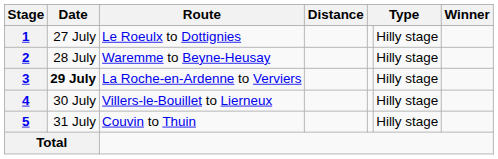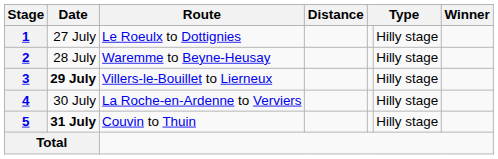 <table class="wikitable">
 <tr>
 <th>Stage</th>
 <th>Date</th>
 <th>Route</th>
 <th>Distance</th>
 <th colspan="2">Type</th>
 <th>Winner</th>
 </tr>
 <tr>
 <th scope="row"><a href='#'>1</a></th>
 <td align=right>27 July</td>
 <td><a href='#'>Le Roeulx</a> to <a href='#'>Dottignies</a></td>
 <td style="text-align:center;"></td>
 <td></td>
 <td>Hilly stage</td>
 <td></td>
 </tr>
 <tr>
 <th scope="row"><a href='#'>2</a></th>
 <td align=right>28 July</td>
 <td><a href='#'>Waremme</a> to <a href='#'>Beyne-Heusay</a></td>
 <td style="text-align:center;"></td>
 <td></td>
 <td>Hilly stage</td>
 <td></td>
 </tr>
 <tr>
 <th scope="row"><a href='#'>3</a></th>
 <td align=right><strong>29 July</strong></td>
-<td><a href='#'>La Roche-en-Ardenne</a> to <a href='#'>Verviers</a></td>
+<td><a href='#'>Villers-le-Bouillet</a> to <a href='#'>Lierneux</a></td>
 <td style="text-align:center;"></td>
 <td></td>
 <td>Hilly stage</td>
 <td></td>
 </tr>
 <tr>
 <th scope="row"><a href='#'>4</a></th>
 <td align=right>30 July</td>
-<td><a href='#'>Villers-le-Bouillet</a> to <a href='#'>Lierneux</a></td>
+<td><a href='#'>La Roche-en-Ardenne</a> to <a href='#'>Verviers</a></td>
 <td style="text-align:center;"></td>
 <td></td>
 <td>Hilly stage</td>
 <td></td>
 </tr>
 <tr>
 <th scope="row"><a href='#'>5</a></th>
-<td align=right>31 July</td>
+<td align=right><strong>31 July</strong></td>
 <td><a href='#'>Couvin</a> to <a href='#'>Thuin</a></td>
 <td style="text-align:center;"></td>
 <td></td>
 <td>Hilly stage</td>
 <td></td>
 </tr>
 <tr>
 <th colspan="2">Total</th>
 <td colspan="5" style="text-align:center;"></td>
 </tr>
 </table>
